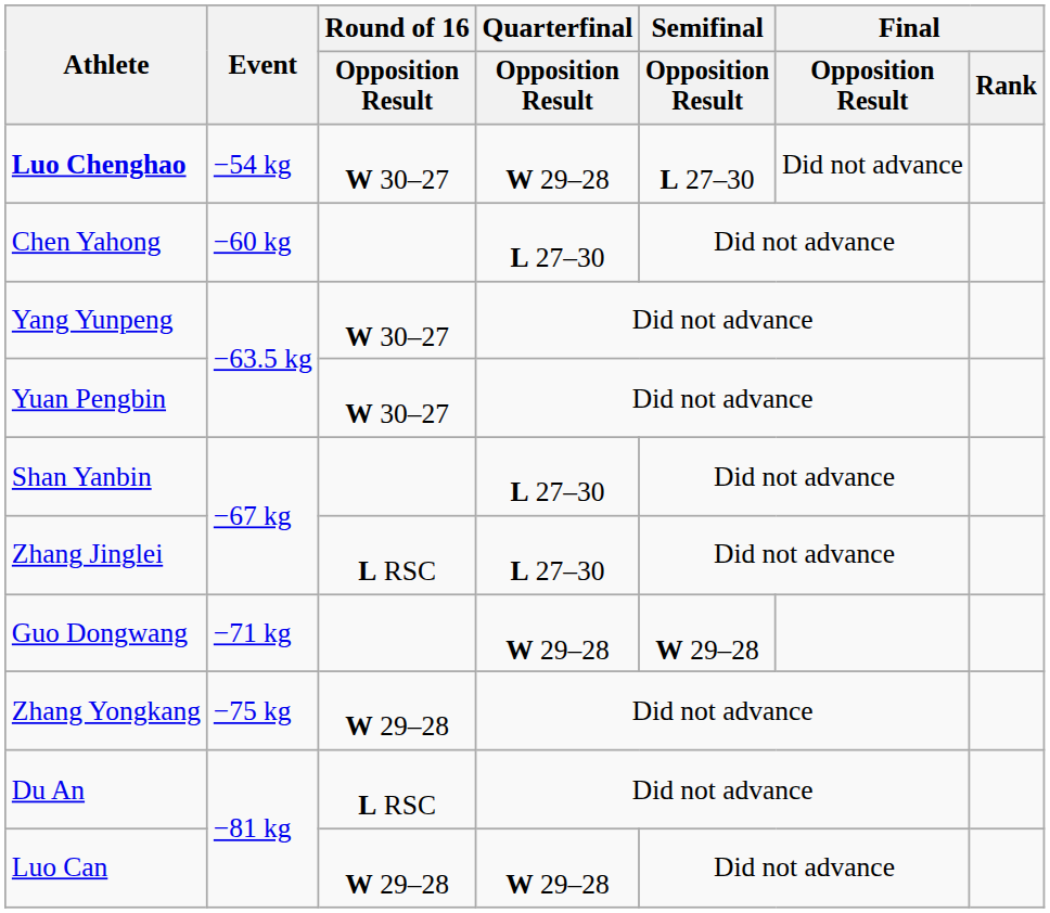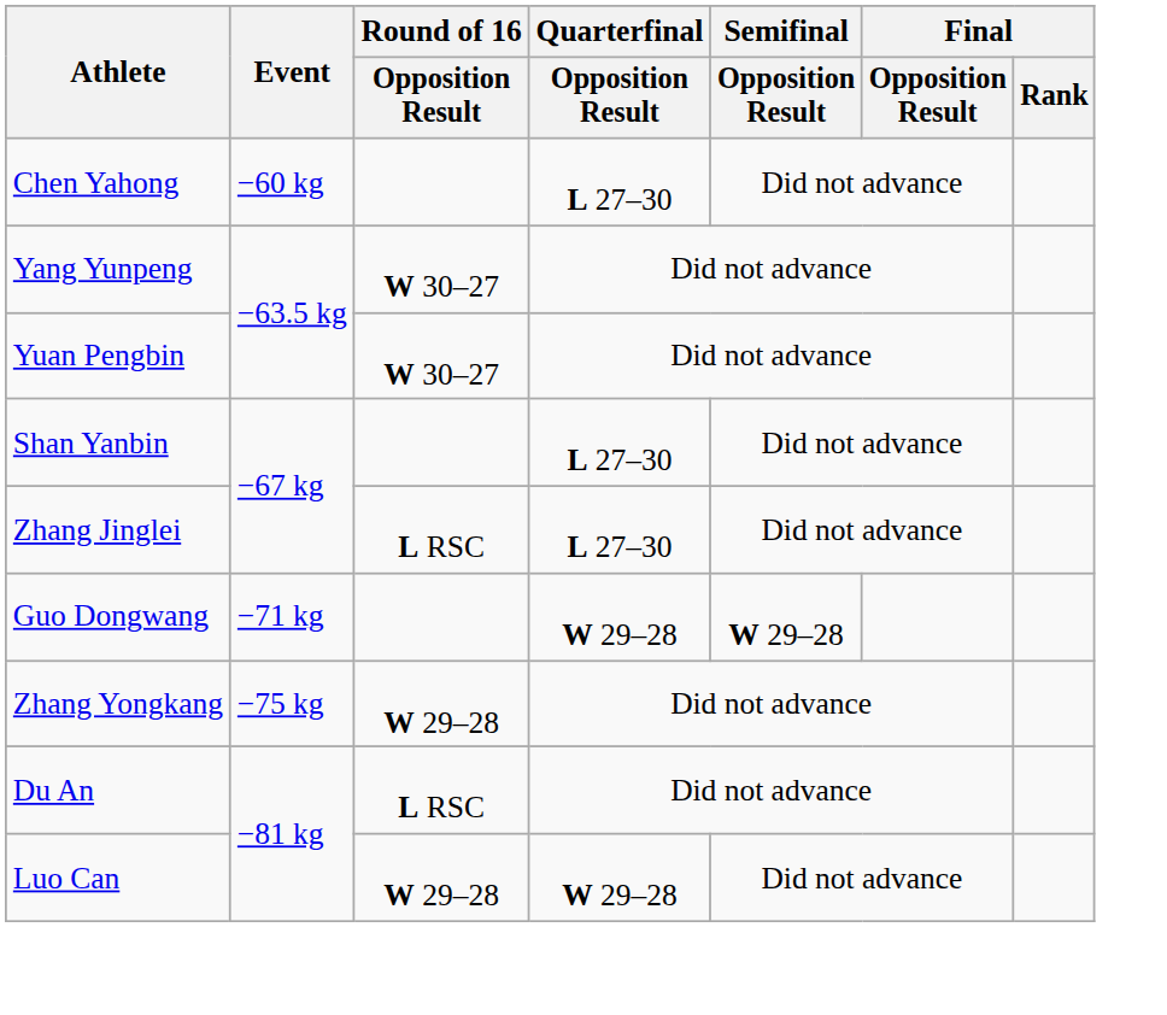 <table class="wikitable" style="font-size:90%">
 <tr>
 <th rowspan=2>Athlete</th>
 <th rowspan=2>Event</th>
 <th>Round of 16</th>
 <th>Quarterfinal</th>
 <th>Semifinal</th>
 <th colspan=2>Final</th>
 </tr>
 <tr style="font-size: 95%">
 <th>Opposition<br>Result</th>
 <th>Opposition<br>Result</th>
 <th>Opposition<br>Result</th>
 <th>Opposition<br>Result</th>
 <th>Rank</th>
-</tr>
-<tr align=center>
-<td align=left><strong><a href='#'>Luo Chenghao</a></strong></td>
-<td align=left><a href='#'>−54 kg</a></td>
-<td><br><strong>W</strong> 30–27</td>
-<td><br><strong>W</strong> 29–28</td>
-<td><br><strong>L</strong> 27–30</td>
-<td colspan=1>Did not advance</td>
-<td></td>
 </tr>
 <tr align=center>
 <td align=left><a href='#'>Chen Yahong</a></td>
 <td align=left><a href='#'>−60 kg</a></td>
 <td></td>
 <td><br><strong>L</strong> 27–30</td>
 <td colspan=2>Did not advance</td>
 <td></td>
 </tr>
 <tr align=center>
 <td align=left><a href='#'>Yang Yunpeng</a></td>
 <td align=left rowspan=2><a href='#'>−63.5 kg</a></td>
 <td><br><strong>W</strong> 30–27</td>
 <td colspan=3>Did not advance</td>
 <td></td>
 </tr>
 <tr align=center>
 <td align=left><a href='#'>Yuan Pengbin</a></td>
 <td><br><strong>W</strong> 30–27</td>
 <td colspan=3>Did not advance</td>
 <td></td>
 </tr>
 <tr align=center>
 <td align=left><a href='#'>Shan Yanbin</a></td>
 <td align=left rowspan=2><a href='#'>−67 kg</a></td>
 <td></td>
 <td><br><strong>L</strong> 27–30</td>
 <td colspan=2>Did not advance</td>
 <td></td>
 </tr>
 <tr align=center>
 <td align=left><a href='#'>Zhang Jinglei</a></td>
 <td><br><strong>L</strong> RSC</td>
 <td><br><strong>L</strong> 27–30</td>
 <td colspan=2>Did not advance</td>
 <td></td>
 </tr>
 <tr align=center>
 <td align=left><a href='#'>Guo Dongwang</a></td>
 <td align=left><a href='#'>−71 kg</a></td>
 <td></td>
 <td><br><strong>W</strong> 29–28</td>
 <td><br><strong>W</strong> 29–28</td>
 <td><br></td>
 <td></td>
 </tr>
 <tr align=center>
 <td align=left><a href='#'>Zhang Yongkang</a></td>
 <td align=left><a href='#'>−75 kg</a></td>
 <td><br><strong>W</strong> 29–28</td>
 <td colspan=3>Did not advance</td>
 <td></td>
 </tr>
 <tr align=center>
 <td align=left><a href='#'>Du An</a></td>
 <td align=left rowspan=2><a href='#'>−81 kg</a></td>
 <td><br><strong>L</strong> RSC</td>
 <td colspan=3>Did not advance</td>
 <td></td>
 </tr>
 <tr align=center>
 <td align=left><a href='#'>Luo Can</a></td>
 <td><br><strong>W</strong> 29–28</td>
 <td><br><strong>W</strong> 29–28</td>
 <td colspan=2>Did not advance</td>
 <td></td>
 </tr>
 </table>
